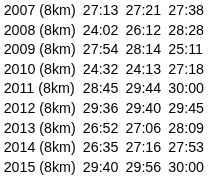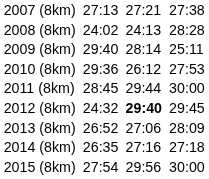 <table>
 <tr>
 <td>2007 (8km)</td>
 <td></td>
 <td>27:13</td>
 <td></td>
 <td>27:21</td>
 <td></td>
 <td>27:38</td>
 </tr>
 <tr>
 <td>2008 (8km)</td>
 <td></td>
 <td>24:02</td>
 <td></td>
-<td>26:12</td>
+<td>24:13</td>
 <td></td>
 <td>28:28</td>
 </tr>
 <tr>
 <td>2009 (8km)</td>
 <td></td>
-<td>27:54</td>
+<td>29:40</td>
 <td></td>
 <td>28:14</td>
 <td></td>
 <td>25:11</td>
 </tr>
 <tr>
 <td>2010 (8km)</td>
 <td></td>
-<td>24:32</td>
+<td>29:36</td>
 <td></td>
-<td>24:13</td>
+<td>26:12</td>
 <td></td>
-<td>27:18</td>
+<td>27:53</td>
 </tr>
 <tr>
 <td>2011 (8km)</td>
 <td></td>
 <td>28:45</td>
 <td></td>
 <td>29:44</td>
 <td></td>
 <td>30:00</td>
 </tr>
 <tr>
 <td>2012 (8km)</td>
 <td></td>
-<td>29:36</td>
+<td>24:32</td>
 <td></td>
-<td>29:40</td>
+<td><strong>29:40</strong></td>
 <td></td>
 <td>29:45</td>
 </tr>
 <tr>
 <td>2013 (8km)</td>
 <td></td>
 <td>26:52</td>
 <td></td>
 <td>27:06</td>
 <td></td>
 <td>28:09</td>
 </tr>
 <tr>
 <td>2014 (8km)</td>
 <td></td>
 <td>26:35</td>
 <td></td>
 <td>27:16</td>
 <td></td>
-<td>27:53</td>
+<td>27:18</td>
 </tr>
 <tr>
 <td>2015 (8km)</td>
 <td></td>
-<td>29:40</td>
+<td>27:54</td>
 <td></td>
 <td>29:56</td>
 <td></td>
 <td>30:00</td>
 </tr>
 </table>
